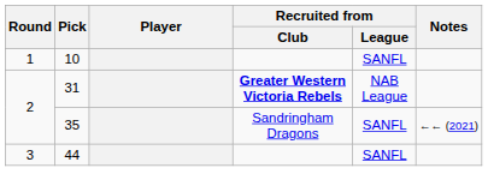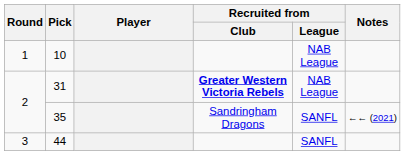 <table class="wikitable sortable plainrowheaders" style="text-align:center;">
 <tr>
 <th rowspan=2>Round</th>
 <th rowspan=2>Pick</th>
 <th rowspan=2 style="width: 120pt">Player</th>
 <th colspan=2>Recruited from</th>
 <th class="unsortable" rowspan=2>Notes</th>
 </tr>
 <tr>
 <th style="width: 100pt">Club</th>
 <th style="width: 50pt">League</th>
 </tr>
 <tr>
 <td>1</td>
 <td>10</td>
 <th scope=row></th>
 <td></td>
-<td><a href='#'>SANFL</a></td>
+<td><a href='#'>NAB League</a></td>
 <td style="text-align:left;"></td>
 </tr>
 <tr>
 <td Rowspan="2">2</td>
 <td>31</td>
 <th scope="row"><br></th>
 <td><strong><a href='#'>Greater Western Victoria Rebels</a></strong></td>
 <td><a href='#'>NAB League</a></td>
 <td style="text-align:left;"></td>
 </tr>
 <tr>
 <td>35</td>
 <th scope="row"><br></th>
 <td><a href='#'>Sandringham Dragons</a></td>
 <td><a href='#'>SANFL</a></td>
 <td style="text-align:left;"><small>←← (<a href='#'>2021</a>)</small></td>
 </tr>
 <tr>
 <td>3</td>
 <td>44</td>
 <th scope="row"><br></th>
 <td></td>
 <td><a href='#'>SANFL</a></td>
 <td style="text-align:left;"></td>
 </tr>
 </table>
